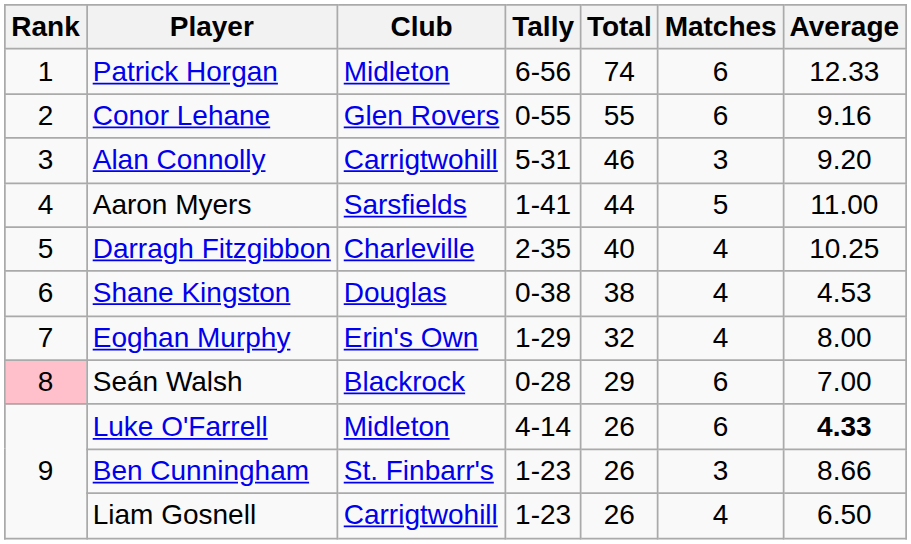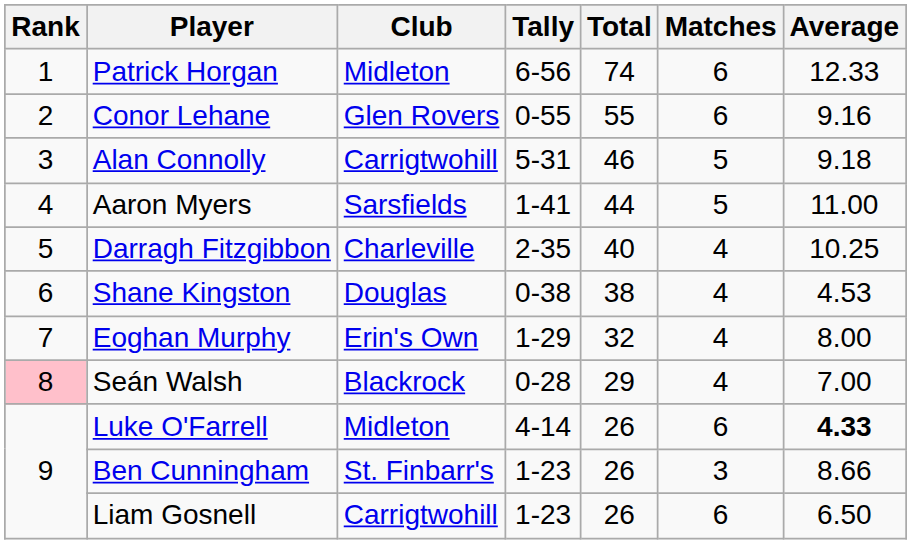 <table class="wikitable">
 <tr>
 <th>Rank</th>
 <th>Player</th>
 <th>Club</th>
 <th>Tally</th>
 <th>Total</th>
 <th>Matches</th>
 <th>Average</th>
 </tr>
 <tr>
 <td rowspan="1" style="text-align:center;">1</td>
 <td><a href='#'>Patrick Horgan</a></td>
 <td><a href='#'>Midleton</a></td>
 <td align=center>6-56</td>
 <td align=center>74</td>
 <td align=center>6</td>
 <td align=center>12.33</td>
 </tr>
 <tr>
 <td rowspan="1" style="text-align:center;">2</td>
 <td><a href='#'>Conor Lehane</a></td>
 <td><a href='#'>Glen Rovers</a></td>
 <td align=center>0-55</td>
 <td align=center>55</td>
 <td align=center>6</td>
 <td align=center>9.16</td>
 </tr>
 <tr>
 <td rowspan="1" style="text-align:center;">3</td>
 <td><a href='#'>Alan Connolly</a></td>
 <td><a href='#'>Carrigtwohill</a></td>
 <td align=center>5-31</td>
 <td align=center>46</td>
-<td align=center>3</td>
-<td align=center>9.20</td>
+<td align=center>5</td>
+<td align=center>9.18</td>
 </tr>
 <tr>
 <td rowspan="1" style="text-align:center;">4</td>
 <td>Aaron Myers</td>
 <td><a href='#'>Sarsfields</a></td>
 <td align=center>1-41</td>
 <td align=center>44</td>
 <td align=center>5</td>
 <td align=center>11.00</td>
 </tr>
 <tr>
 <td rowspan="1" style="text-align:center;">5</td>
 <td><a href='#'>Darragh Fitzgibbon</a></td>
 <td><a href='#'>Charleville</a></td>
 <td align=center>2-35</td>
 <td align=center>40</td>
 <td align=center>4</td>
 <td align=center>10.25</td>
 </tr>
 <tr>
 <td rowspan="1" style="text-align:center;">6</td>
 <td><a href='#'>Shane Kingston</a></td>
 <td><a href='#'>Douglas</a></td>
 <td align=center>0-38</td>
 <td align=center>38</td>
 <td align=center>4</td>
 <td align=center>4.53</td>
 </tr>
 <tr>
 <td rowspan="1" style="text-align:center;">7</td>
 <td><a href='#'>Eoghan Murphy</a></td>
 <td><a href='#'>Erin's Own</a></td>
 <td align=center>1-29</td>
 <td align=center>32</td>
 <td align=center>4</td>
 <td align=center>8.00</td>
 </tr>
 <tr>
 <td rowspan="1" style="background: pink; text-align:center;">8</td>
 <td>Seán Walsh</td>
 <td><a href='#'>Blackrock</a></td>
 <td align=center>0-28</td>
 <td align=center>29</td>
-<td align=center>6</td>
+<td align=center>4</td>
 <td align=center>7.00</td>
 </tr>
 <tr>
 <td rowspan="3" style="text-align:center;">9</td>
 <td><a href='#'>Luke O'Farrell</a></td>
 <td><a href='#'>Midleton</a></td>
 <td align=center>4-14</td>
 <td align=center>26</td>
 <td align=center>6</td>
 <td align=center><strong>4.33</strong></td>
 </tr>
 <tr>
 <td><a href='#'>Ben Cunningham</a></td>
 <td><a href='#'>St. Finbarr's</a></td>
 <td align=center>1-23</td>
 <td align=center>26</td>
 <td align=center>3</td>
 <td align=center>8.66</td>
 </tr>
 <tr>
 <td>Liam Gosnell</td>
 <td><a href='#'>Carrigtwohill</a></td>
 <td align=center>1-23</td>
 <td align=center>26</td>
-<td align=center>4</td>
+<td align=center>6</td>
 <td align=center>6.50</td>
 </tr>
 </table>
